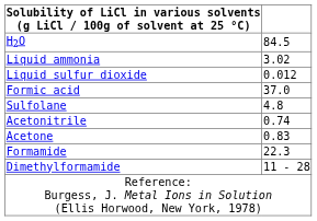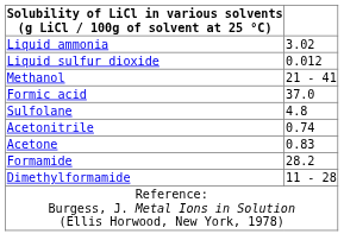 <table class="toccolours" border="1" style="margin: 0 0 1em 1em; border-collapse: collapse;">
 <tr>
 <th>Solubility of LiCl in various solvents<br>(g LiCl / 100g of solvent at 25 °C)</th>
-</tr>
-<tr>
-<td><a href='#'>H<sub>2</sub>O</a></td>
-<td>84.5</td>
 </tr>
 <tr>
 <td><a href='#'>Liquid ammonia</a></td>
 <td>3.02</td>
 </tr>
 <tr>
 <td><a href='#'>Liquid sulfur dioxide</a></td>
 <td>0.012</td>
+</tr>
+<tr>
+<td><a href='#'>Methanol</a></td>
+<td>21 - 41</td>
 </tr>
 <tr>
 <td><a href='#'>Formic acid</a></td>
 <td>37.0</td>
 </tr>
 <tr>
 <td><a href='#'>Sulfolane</a></td>
 <td>4.8</td>
 </tr>
 <tr>
 <td><a href='#'>Acetonitrile</a></td>
 <td>0.74</td>
 </tr>
 <tr>
 <td><a href='#'>Acetone</a></td>
 <td>0.83</td>
 </tr>
 <tr>
 <td><a href='#'>Formamide</a></td>
-<td>22.3</td>
+<td>28.2</td>
 </tr>
 <tr>
 <td><a href='#'>Dimethylformamide</a></td>
 <td>11 - 28</td>
 </tr>
 <tr>
 <td align="center" colspan="2">Reference:<br>Burgess, J. <em>Metal Ions in Solution</em><br>(Ellis Horwood, New York, 1978)<br></td>
 </tr>
 </table>
